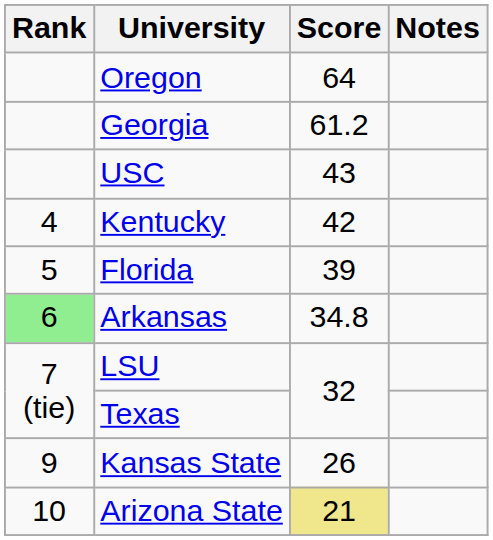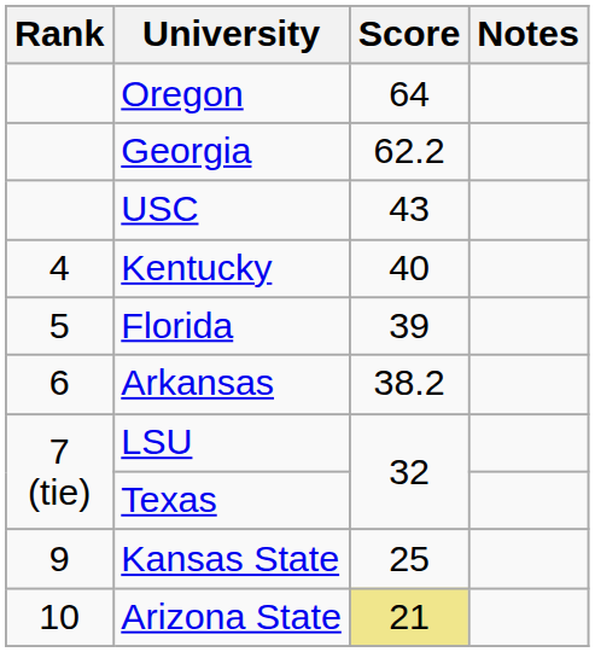 <table class="wikitable sortable" style="text-align:center">
 <tr>
 <th>Rank</th>
 <th>University</th>
 <th>Score</th>
 <th>Notes</th>
 </tr>
 <tr>
 <td></td>
 <td align=left><a href='#'>Oregon</a></td>
 <td>64</td>
 <td></td>
 </tr>
 <tr>
 <td></td>
 <td align=left><a href='#'>Georgia</a></td>
-<td>61.2</td>
+<td>62.2</td>
 <td></td>
 </tr>
 <tr>
 <td></td>
 <td align=left><a href='#'>USC</a></td>
 <td>43</td>
 <td></td>
 </tr>
 <tr>
 <td>4</td>
 <td align=left><a href='#'>Kentucky</a></td>
-<td>42</td>
+<td>40</td>
 <td></td>
 </tr>
 <tr>
 <td>5</td>
 <td align=left><a href='#'>Florida</a></td>
 <td>39</td>
 <td></td>
 </tr>
 <tr>
-<td style="background: lightgreen;">6</td>
+<td>6</td>
 <td align=left><a href='#'>Arkansas</a></td>
-<td>34.8</td>
+<td>38.2</td>
 <td></td>
 </tr>
 <tr>
 <td rowspan=2>7<br>(tie)</td>
 <td align=left><a href='#'>LSU</a></td>
 <td rowspan=2>32</td>
 <td></td>
 </tr>
 <tr>
 <td align=left><a href='#'>Texas</a></td>
 <td></td>
 </tr>
 <tr>
 <td>9</td>
 <td align=left><a href='#'>Kansas State</a></td>
-<td>26</td>
+<td>25</td>
 <td></td>
 </tr>
 <tr>
 <td>10</td>
 <td align=left><a href='#'>Arizona State</a></td>
 <td style="background: khaki;">21</td>
 <td></td>
 </tr>
 </table>
